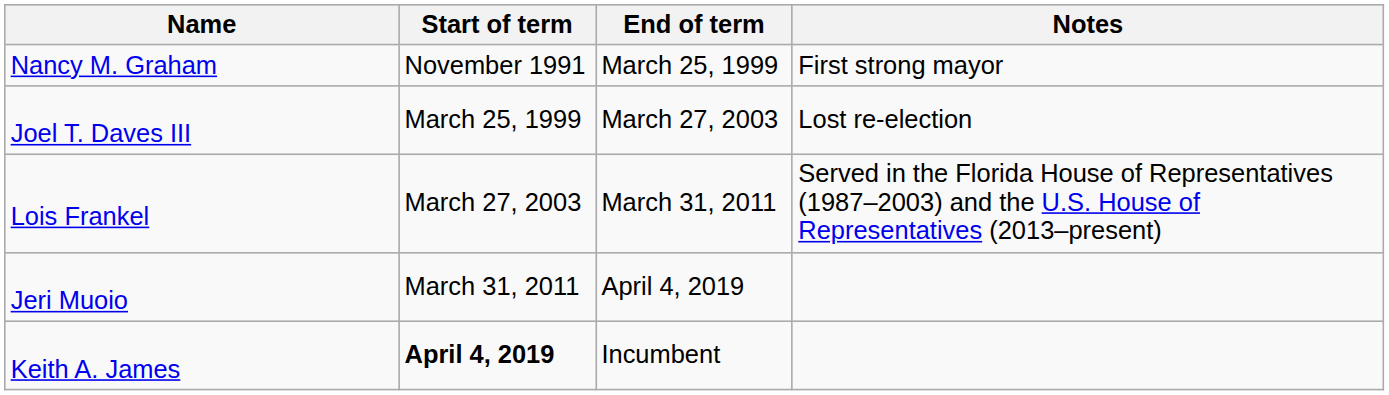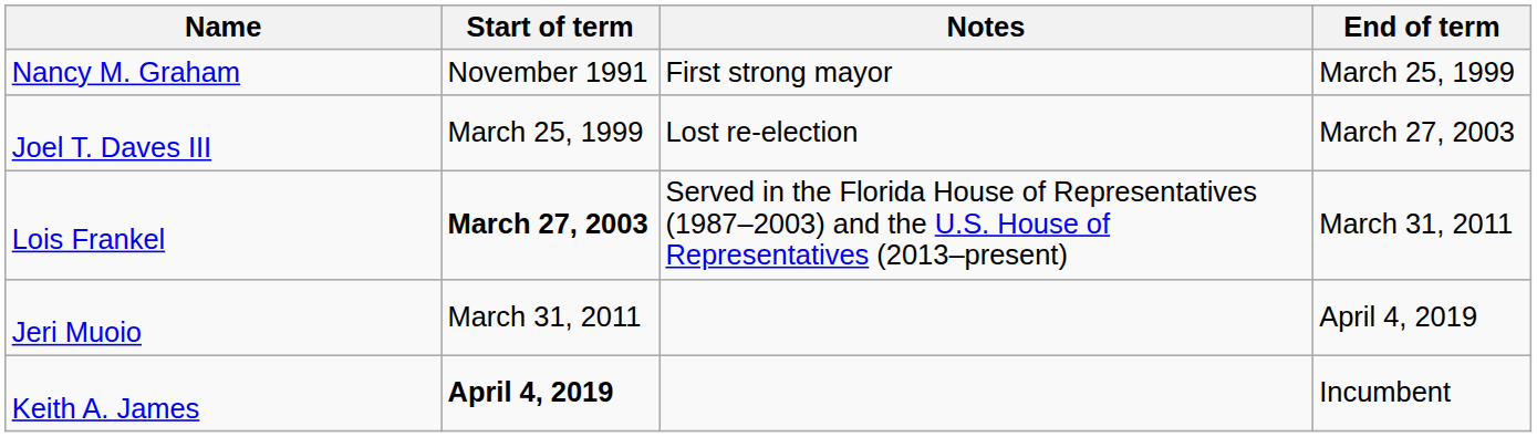 <table class="wikitable">
 <tr>
 <th width="20%">Name</th>
 <th width="10%">Start of term</th>
+<th width="30%">Notes</th>
 <th width="10%">End of term</th>
-<th width="30%">Notes</th>
 </tr>
 <tr>
 <td align=left nowrap><a href='#'>Nancy M. Graham</a></td>
 <td>November 1991</td>
+<td>First strong mayor</td>
 <td>March 25, 1999</td>
-<td>First strong mayor</td>
 </tr>
 <tr>
 <td align=left nowrap><br><a href='#'>Joel T. Daves III</a></td>
 <td>March 25, 1999</td>
+<td>Lost re-election</td>
 <td>March 27, 2003</td>
-<td>Lost re-election</td>
 </tr>
 <tr>
 <td align=left nowrap><br><a href='#'>Lois Frankel</a></td>
-<td>March 27, 2003</td>
+<td><strong>March 27, 2003</strong></td>
+<td>Served in the Florida House of Representatives (1987–2003) and the <a href='#'>U.S. House of Representatives</a> (2013–present)</td>
 <td>March 31, 2011</td>
-<td>Served in the Florida House of Representatives (1987–2003) and the <a href='#'>U.S. House of Representatives</a> (2013–present)</td>
 </tr>
 <tr>
 <td align=left nowrap><br><a href='#'>Jeri Muoio</a></td>
 <td>March 31, 2011</td>
+<td></td>
 <td>April 4, 2019</td>
-<td></td>
 </tr>
 <tr>
 <td align=left nowrap><br><a href='#'>Keith A. James</a></td>
 <td><strong>April 4, 2019</strong></td>
+<td></td>
 <td>Incumbent</td>
-<td></td>
 </tr>
 </table>
